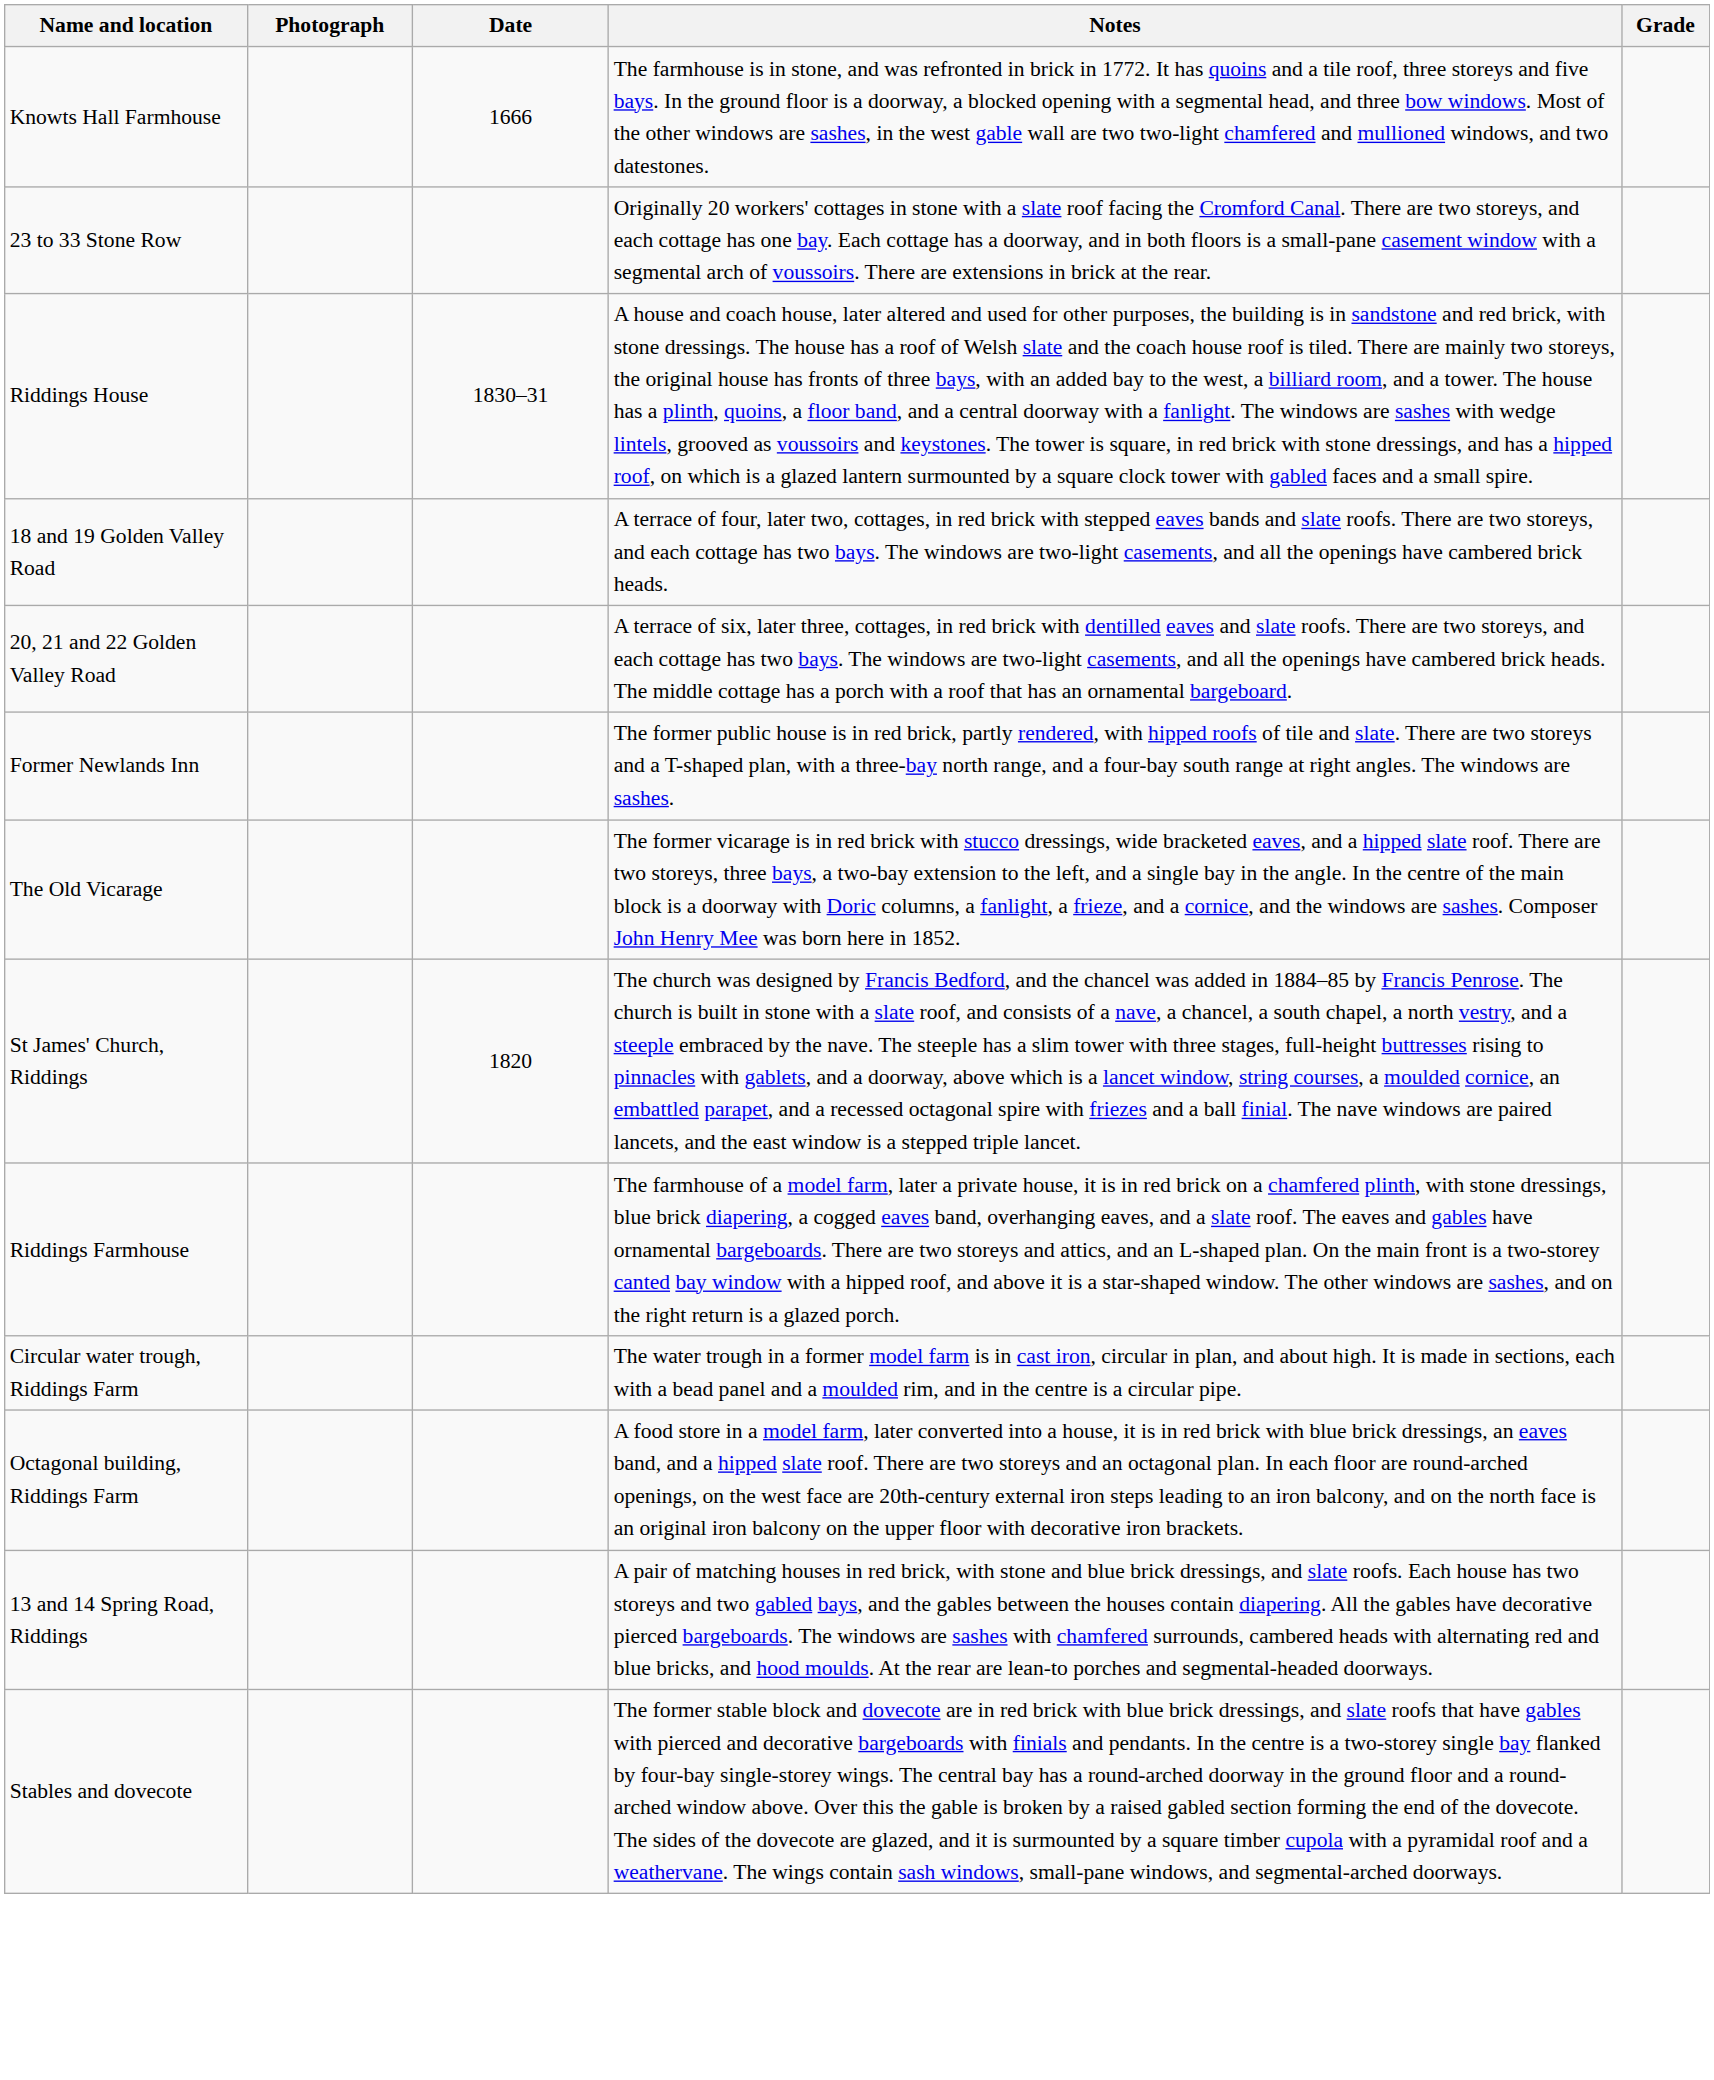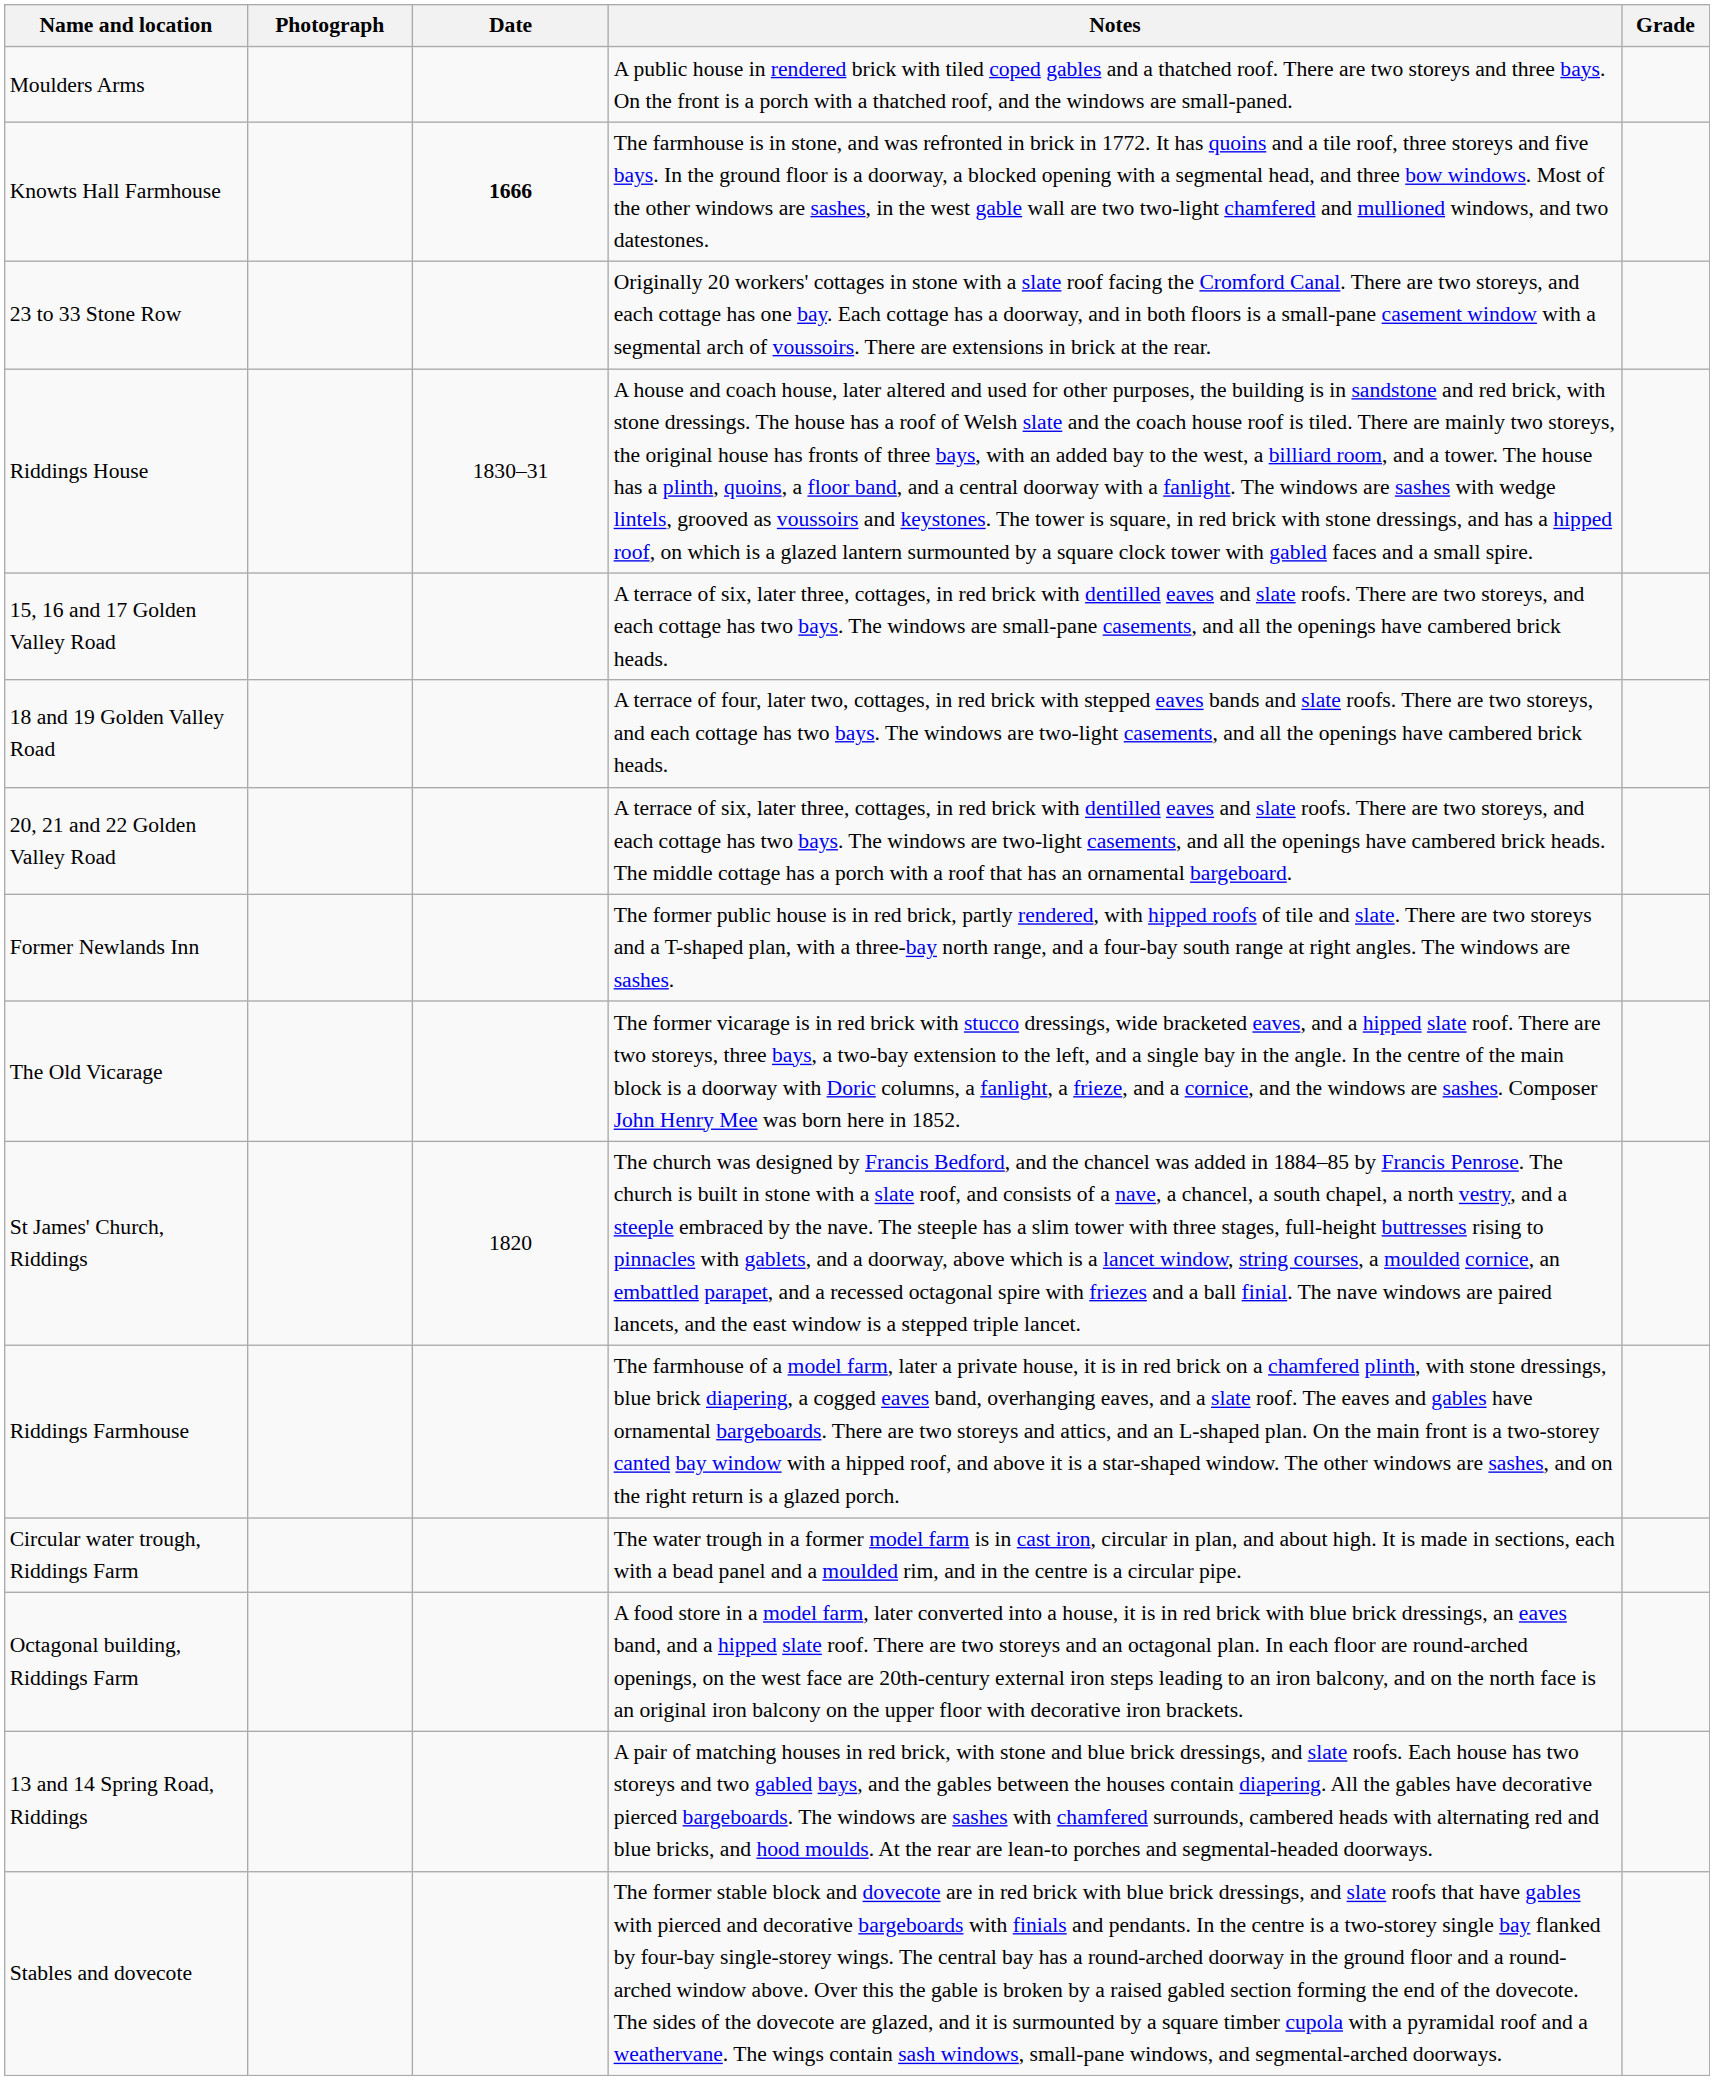 <table class="wikitable sortable plainrowheaders" style="width:100%; border:0; text-align:left; line-height:150%;">
 <tr>
 <th scope="col"  style="width:150px">Name and location</th>
 <th scope="col"  style="width:100px" class="unsortable">Photograph</th>
 <th scope="col"  style="width:120px">Date</th>
 <th scope="col"  style="width:650px" class="unsortable">Notes</th>
 <th scope="col"  style="width:50px">Grade</th>
 </tr>
 <tr>
+<td>Moulders Arms<br><small></small></td>
+<td></td>
+<td align="center"></td>
+<td>A public house in <a href='#'>rendered</a> brick with tiled <a href='#'>coped</a> <a href='#'>gables</a> and a thatched roof.  There are two storeys and three <a href='#'>bays</a>.  On the front is a porch with a thatched roof, and the windows are small-paned.</td>
+<td align="center" ></td>
+</tr>
+<tr>
 <td>Knowts Hall Farmhouse<br><small></small></td>
 <td></td>
-<td align="center">1666</td>
+<td align="center"><strong>1666</strong></td>
 <td>The farmhouse is in stone, and was refronted in brick in 1772.  It has <a href='#'>quoins</a> and a tile roof, three storeys and five <a href='#'>bays</a>.  In the ground floor is a doorway, a blocked opening with a segmental head, and three <a href='#'>bow windows</a>.  Most of the other windows are <a href='#'>sashes</a>, in the west <a href='#'>gable</a> wall are two two-light <a href='#'>chamfered</a> and <a href='#'>mullioned</a> windows, and two datestones.</td>
 <td align="center" ></td>
 </tr>
 <tr>
 <td>23 to 33 Stone Row<br><small></small></td>
 <td></td>
 <td align="center"></td>
 <td>Originally 20 workers' cottages in stone with a <a href='#'>slate</a> roof facing the <a href='#'>Cromford Canal</a>.  There are two storeys, and each cottage has one <a href='#'>bay</a>.  Each cottage has a doorway, and in both floors is a small-pane <a href='#'>casement window</a> with a segmental arch of <a href='#'>voussoirs</a>.  There are extensions in brick at the rear.</td>
 <td align="center" ></td>
 </tr>
 <tr>
 <td>Riddings House<br><small></small></td>
 <td></td>
 <td align="center">1830–31</td>
 <td>A house and coach house, later altered and used for other purposes, the building is in <a href='#'>sandstone</a> and red brick, with stone dressings.  The house has a roof of Welsh <a href='#'>slate</a> and the coach house roof is tiled.  There are mainly two storeys, the original house has fronts of three <a href='#'>bays</a>, with an added bay to the west, a <a href='#'>billiard room</a>, and a tower.  The house has a <a href='#'>plinth</a>, <a href='#'>quoins</a>, a <a href='#'>floor band</a>, and a central doorway with a <a href='#'>fanlight</a>.  The windows are <a href='#'>sashes</a> with wedge <a href='#'>lintels</a>, grooved as <a href='#'>voussoirs</a> and <a href='#'>keystones</a>.  The tower is square, in red brick with stone dressings, and has a <a href='#'>hipped roof</a>, on which is a glazed lantern surmounted by a square clock tower with <a href='#'>gabled</a> faces and a small spire.</td>
+<td align="center" ></td>
+</tr>
+<tr>
+<td>15, 16 and 17 Golden Valley Road<br><small></small></td>
+<td></td>
+<td align="center"></td>
+<td>A terrace of six, later three, cottages, in red brick with <a href='#'>dentilled</a> <a href='#'>eaves</a> and <a href='#'>slate</a> roofs.  There are two storeys, and each cottage has two <a href='#'>bays</a>.  The windows are small-pane <a href='#'>casements</a>, and all the openings have cambered brick heads.</td>
 <td align="center" ></td>
 </tr>
 <tr>
 <td>18 and 19 Golden Valley Road<br><small></small></td>
 <td></td>
 <td align="center"></td>
 <td>A terrace of four, later two, cottages, in red brick with stepped <a href='#'>eaves</a> bands and <a href='#'>slate</a> roofs. There are two storeys, and each cottage has two <a href='#'>bays</a>.  The windows are two-light <a href='#'>casements</a>, and all the openings have cambered brick heads.</td>
 <td align="center" ></td>
 </tr>
 <tr>
 <td>20, 21 and 22 Golden Valley Road<br><small></small></td>
 <td></td>
 <td align="center"></td>
 <td>A terrace of six, later three, cottages, in red brick with <a href='#'>dentilled</a> <a href='#'>eaves</a> and <a href='#'>slate</a> roofs.  There are two storeys, and each cottage has two <a href='#'>bays</a>.  The windows are two-light <a href='#'>casements</a>, and all the openings have cambered brick heads.  The middle cottage has a porch with a roof that has an ornamental <a href='#'>bargeboard</a>.</td>
 <td align="center" ></td>
 </tr>
 <tr>
 <td>Former Newlands Inn<br><small></small></td>
 <td></td>
 <td align="center"></td>
 <td>The former public house is in red brick, partly <a href='#'>rendered</a>, with <a href='#'>hipped roofs</a> of tile and <a href='#'>slate</a>.  There are two storeys and a T-shaped plan, with a three-<a href='#'>bay</a> north range, and a four-bay south range at right angles.  The windows are <a href='#'>sashes</a>.</td>
 <td align="center" ></td>
 </tr>
 <tr>
 <td>The Old Vicarage<br><small></small></td>
 <td></td>
 <td align="center"></td>
 <td>The former vicarage is in red brick with <a href='#'>stucco</a> dressings, wide bracketed <a href='#'>eaves</a>, and a <a href='#'>hipped</a> <a href='#'>slate</a> roof.  There are two storeys, three <a href='#'>bays</a>, a two-bay extension to the left, and a single bay in the angle.  In the centre of the main block is a doorway with <a href='#'>Doric</a> columns, a <a href='#'>fanlight</a>, a <a href='#'>frieze</a>, and a <a href='#'>cornice</a>, and the windows are <a href='#'>sashes</a>. Composer <a href='#'>John Henry Mee</a> was born here in 1852.</td>
 <td align="center" ></td>
 </tr>
 <tr>
 <td>St James' Church, Riddings<br><small></small></td>
 <td></td>
 <td align="center">1820</td>
 <td>The church was designed by <a href='#'>Francis Bedford</a>, and the chancel was added in 1884–85 by <a href='#'>Francis Penrose</a>.  The church is built in stone with a <a href='#'>slate</a> roof, and consists of a <a href='#'>nave</a>, a chancel, a south chapel, a north <a href='#'>vestry</a>, and a <a href='#'>steeple</a> embraced by the nave.  The steeple has a slim tower with three stages, full-height <a href='#'>buttresses</a> rising to <a href='#'>pinnacles</a> with <a href='#'>gablets</a>, and a doorway, above which is a <a href='#'>lancet window</a>, <a href='#'>string courses</a>, a <a href='#'>moulded</a> <a href='#'>cornice</a>, an <a href='#'>embattled</a> <a href='#'>parapet</a>, and a recessed octagonal spire with <a href='#'>friezes</a> and a ball <a href='#'>finial</a>.  The nave windows are paired lancets, and the east window is a stepped triple lancet.</td>
 <td align="center" ></td>
 </tr>
 <tr>
 <td>Riddings Farmhouse<br><small></small></td>
 <td></td>
 <td align="center"></td>
 <td>The farmhouse of a <a href='#'>model farm</a>, later a private house, it is in red brick on a <a href='#'>chamfered</a> <a href='#'>plinth</a>, with stone dressings, blue brick <a href='#'>diapering</a>, a cogged <a href='#'>eaves</a> band, overhanging eaves, and a <a href='#'>slate</a> roof.  The eaves and <a href='#'>gables</a> have ornamental <a href='#'>bargeboards</a>.  There are two storeys and attics, and an L-shaped plan. On the main front is a two-storey <a href='#'>canted</a> <a href='#'>bay window</a> with a hipped roof, and above it is a star-shaped window.  The other windows are <a href='#'>sashes</a>, and on the right return is a glazed porch.</td>
 <td align="center" ></td>
 </tr>
 <tr>
 <td>Circular water trough, Riddings Farm<br><small></small></td>
 <td></td>
 <td align="center"></td>
 <td>The water trough in a former <a href='#'>model farm</a> is in <a href='#'>cast iron</a>, circular in plan, and about  high.  It is made in sections, each with a bead panel and a <a href='#'>moulded</a> rim, and in the centre is a circular pipe.</td>
 <td align="center" ></td>
 </tr>
 <tr>
 <td>Octagonal building, Riddings Farm<br><small></small></td>
 <td></td>
 <td align="center"></td>
 <td>A food store in a <a href='#'>model farm</a>, later converted into a house, it is in red brick with blue brick dressings, an <a href='#'>eaves</a> band, and a <a href='#'>hipped</a> <a href='#'>slate</a> roof.  There are two storeys and an octagonal plan.  In each floor are round-arched openings, on the west face are 20th-century external iron steps leading to an iron balcony, and on the north face is an original iron balcony on the upper floor with decorative iron brackets.</td>
 <td align="center" ></td>
 </tr>
 <tr>
 <td>13 and 14 Spring Road, Riddings<br><small></small></td>
 <td></td>
 <td align="center"></td>
 <td>A pair of matching houses in red brick, with stone and blue brick dressings, and <a href='#'>slate</a> roofs.  Each house has two storeys and two <a href='#'>gabled</a> <a href='#'>bays</a>, and the gables between the houses contain <a href='#'>diapering</a>.  All the gables have decorative pierced <a href='#'>bargeboards</a>.  The windows are <a href='#'>sashes</a> with <a href='#'>chamfered</a> surrounds, cambered heads with alternating red and blue bricks, and <a href='#'>hood moulds</a>.  At the rear are lean-to porches and segmental-headed doorways.</td>
 <td align="center" ></td>
 </tr>
 <tr>
 <td>Stables and dovecote<br><small></small></td>
 <td></td>
 <td align="center"></td>
 <td>The former stable block and <a href='#'>dovecote</a> are in red brick with blue brick dressings, and <a href='#'>slate</a> roofs that have <a href='#'>gables</a> with pierced and decorative <a href='#'>bargeboards</a> with <a href='#'>finials</a> and pendants.  In the centre is a two-storey single <a href='#'>bay</a> flanked by four-bay single-storey wings. The central bay has a round-arched doorway in the ground floor and a round-arched window above.  Over this the gable is broken by a raised gabled section forming the end of the dovecote.  The sides of the dovecote are glazed, and it is surmounted by a square timber <a href='#'>cupola</a> with a pyramidal roof and a <a href='#'>weathervane</a>.  The wings contain <a href='#'>sash windows</a>, small-pane windows, and segmental-arched doorways.</td>
 <td align="center" ></td>
 </tr>
 <tr>
 </tr>
 </table>
